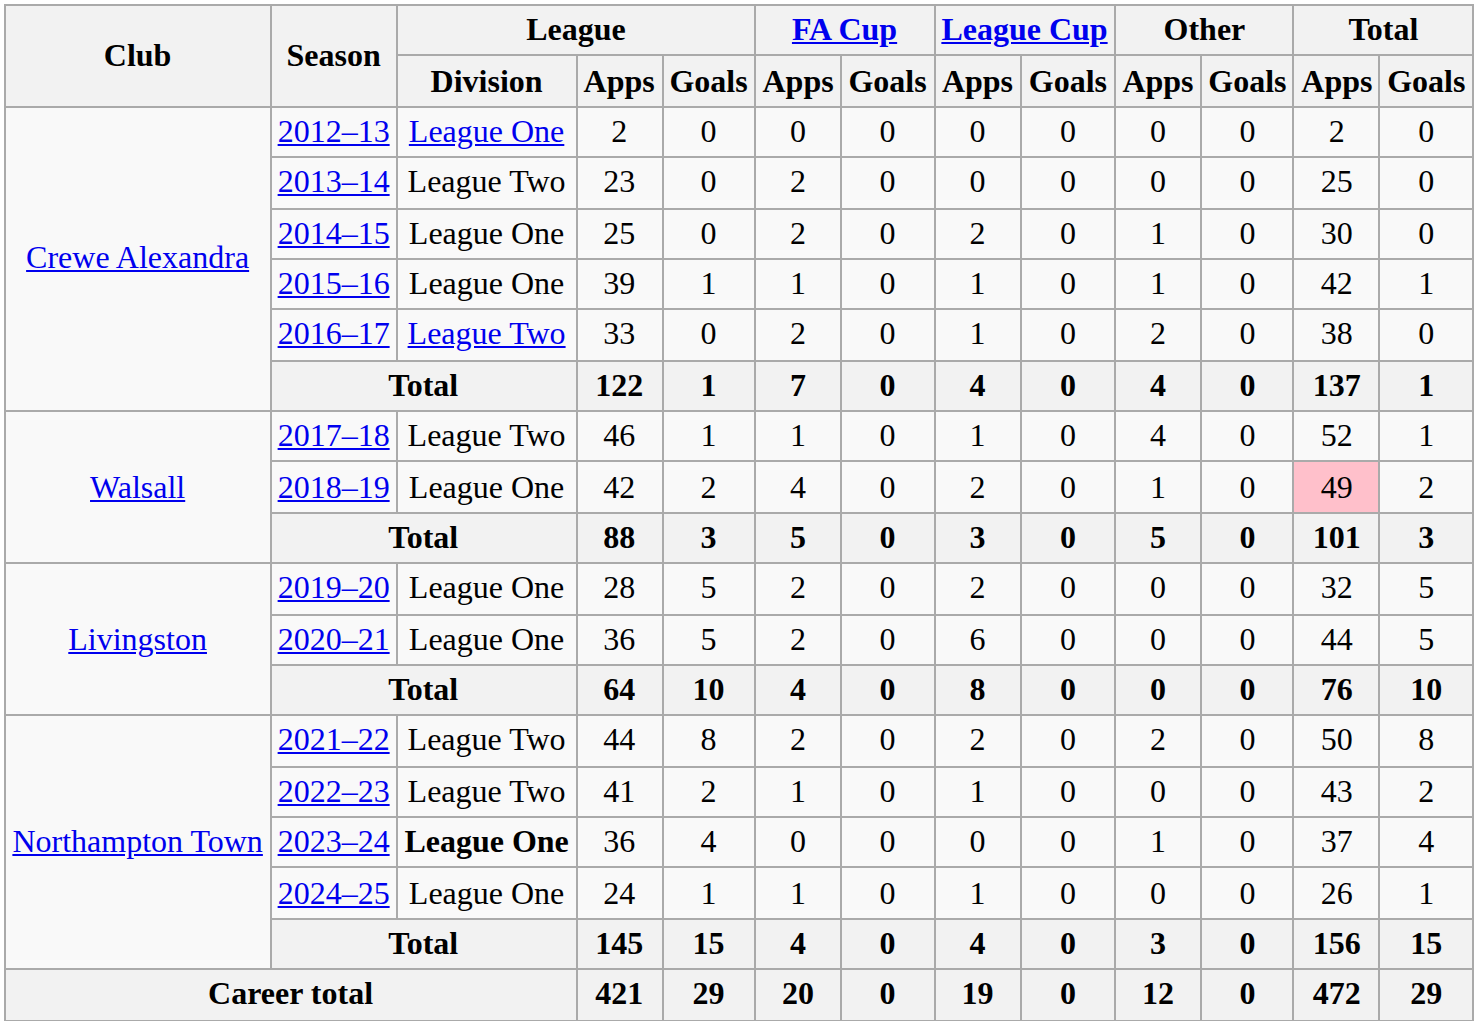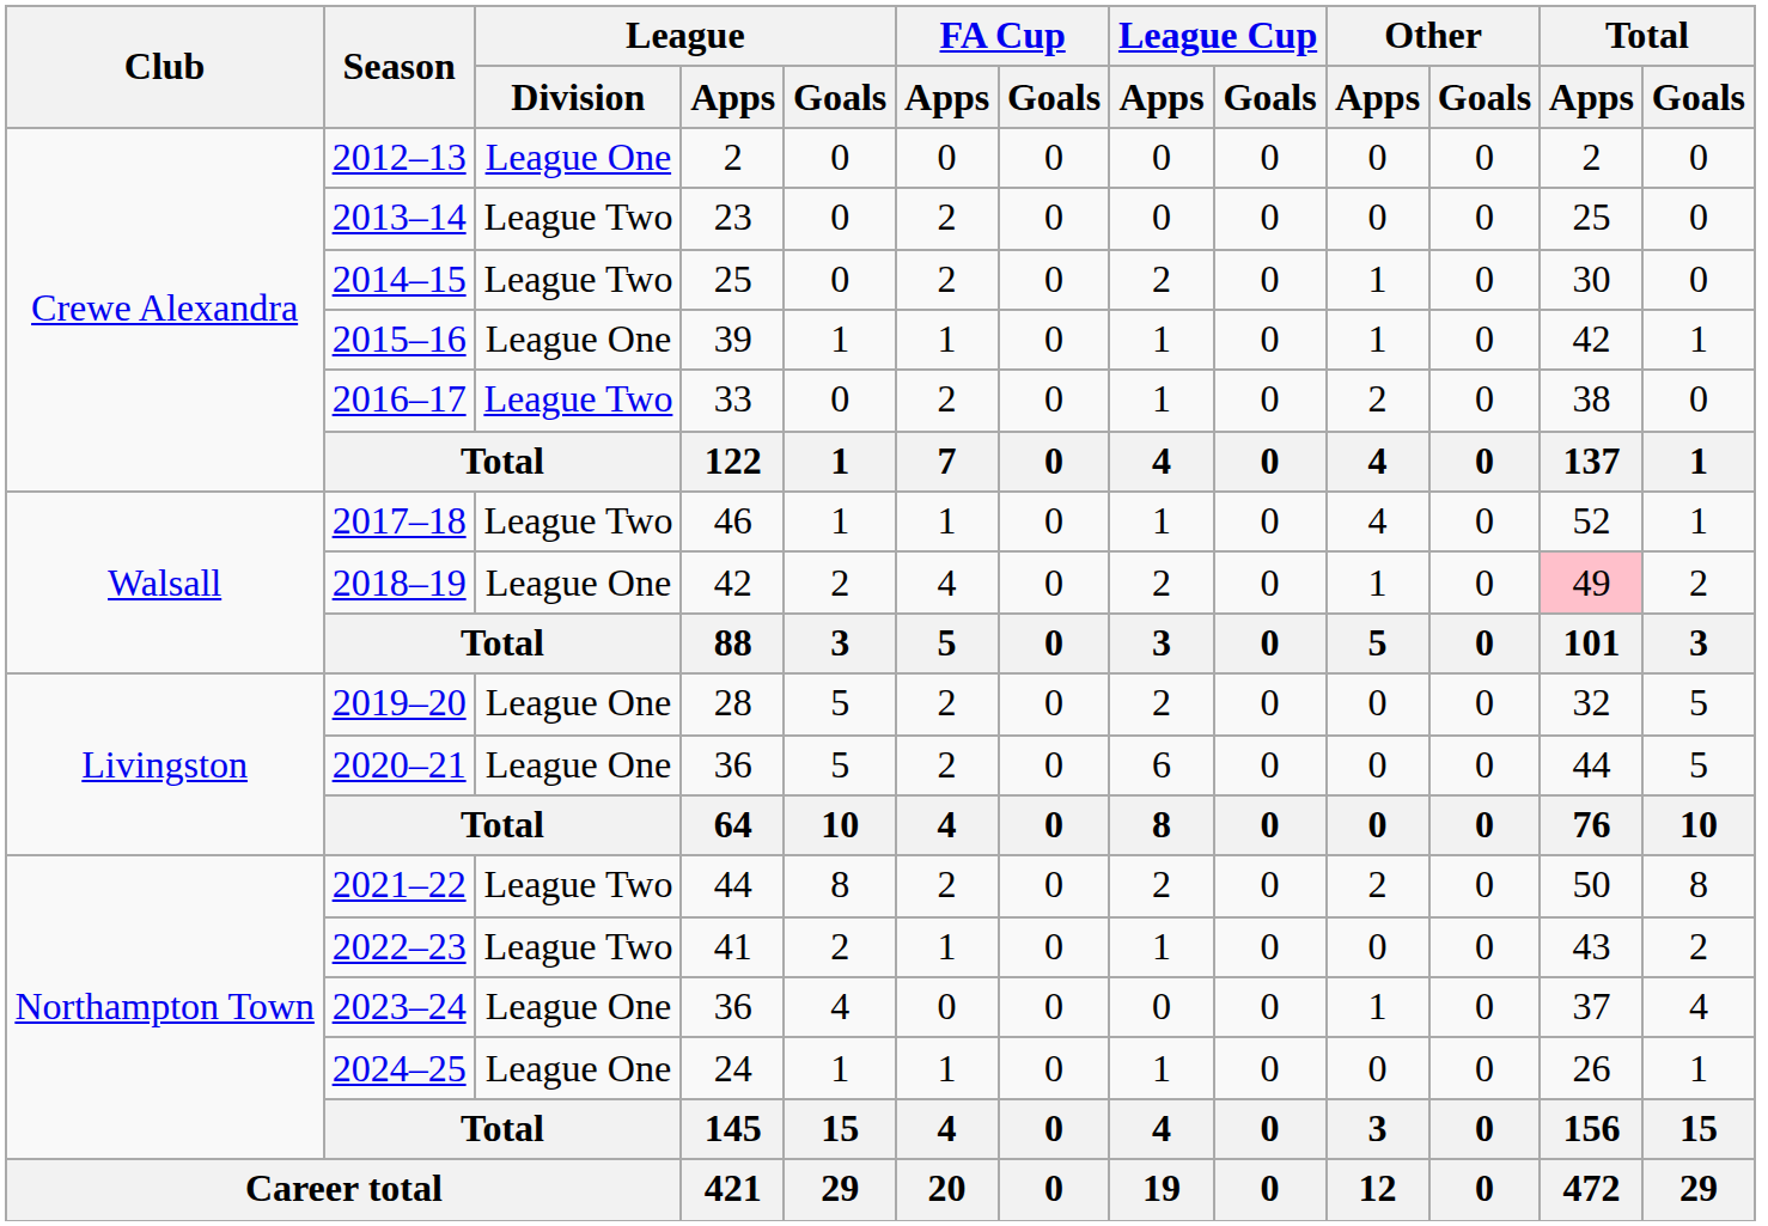 <table class="wikitable" style="text-align:center">
 <tr>
 <th rowspan="2">Club</th>
 <th rowspan="2">Season</th>
 <th colspan="3">League</th>
 <th colspan="2"><a href='#'>FA Cup</a></th>
 <th colspan="2"><a href='#'>League Cup</a></th>
 <th colspan="2">Other</th>
 <th colspan="2">Total</th>
 </tr>
 <tr>
 <th>Division</th>
 <th>Apps</th>
 <th>Goals</th>
 <th>Apps</th>
 <th>Goals</th>
 <th>Apps</th>
 <th>Goals</th>
 <th>Apps</th>
 <th>Goals</th>
 <th>Apps</th>
 <th>Goals</th>
 </tr>
 <tr>
 <td rowspan="6"><a href='#'>Crewe Alexandra</a></td>
 <td><a href='#'>2012–13</a></td>
 <td><a href='#'>League One</a></td>
 <td>2</td>
 <td>0</td>
 <td>0</td>
 <td>0</td>
 <td>0</td>
 <td>0</td>
 <td>0</td>
 <td>0</td>
 <td>2</td>
 <td>0</td>
 </tr>
 <tr>
 <td><a href='#'>2013–14</a></td>
 <td>League Two</td>
 <td>23</td>
 <td>0</td>
 <td>2</td>
 <td>0</td>
 <td>0</td>
 <td>0</td>
 <td>0</td>
 <td>0</td>
 <td>25</td>
 <td>0</td>
 </tr>
 <tr>
 <td><a href='#'>2014–15</a></td>
-<td>League One</td>
+<td>League Two</td>
 <td>25</td>
 <td>0</td>
 <td>2</td>
 <td>0</td>
 <td>2</td>
 <td>0</td>
 <td>1</td>
 <td>0</td>
 <td>30</td>
 <td>0</td>
 </tr>
 <tr>
 <td><a href='#'>2015–16</a></td>
 <td>League One</td>
 <td>39</td>
 <td>1</td>
 <td>1</td>
 <td>0</td>
 <td>1</td>
 <td>0</td>
 <td>1</td>
 <td>0</td>
 <td>42</td>
 <td>1</td>
 </tr>
 <tr>
 <td><a href='#'>2016–17</a></td>
 <td><a href='#'>League Two</a></td>
 <td>33</td>
 <td>0</td>
 <td>2</td>
 <td>0</td>
 <td>1</td>
 <td>0</td>
 <td>2</td>
 <td>0</td>
 <td>38</td>
 <td>0</td>
 </tr>
 <tr>
 <th colspan="2">Total</th>
 <th>122</th>
 <th>1</th>
 <th>7</th>
 <th>0</th>
 <th>4</th>
 <th>0</th>
 <th>4</th>
 <th>0</th>
 <th>137</th>
 <th>1</th>
 </tr>
 <tr>
 <td rowspan="3"><a href='#'>Walsall</a></td>
 <td><a href='#'>2017–18</a></td>
 <td>League Two</td>
 <td>46</td>
 <td>1</td>
 <td>1</td>
 <td>0</td>
 <td>1</td>
 <td>0</td>
 <td>4</td>
 <td>0</td>
 <td>52</td>
 <td>1</td>
 </tr>
 <tr>
 <td><a href='#'>2018–19</a></td>
 <td>League One</td>
 <td>42</td>
 <td>2</td>
 <td>4</td>
 <td>0</td>
 <td>2</td>
 <td>0</td>
 <td>1</td>
 <td>0</td>
 <td style="background: pink;">49</td>
 <td>2</td>
 </tr>
 <tr>
 <th colspan="2">Total</th>
 <th>88</th>
 <th>3</th>
 <th>5</th>
 <th>0</th>
 <th>3</th>
 <th>0</th>
 <th>5</th>
 <th>0</th>
 <th>101</th>
 <th>3</th>
 </tr>
 <tr>
 <td rowspan=3><a href='#'>Livingston</a></td>
 <td><a href='#'>2019–20</a></td>
 <td>League One</td>
 <td>28</td>
 <td>5</td>
 <td>2</td>
 <td>0</td>
 <td>2</td>
 <td>0</td>
 <td>0</td>
 <td>0</td>
 <td>32</td>
 <td>5</td>
 </tr>
 <tr>
 <td><a href='#'>2020–21</a></td>
 <td>League One</td>
 <td>36</td>
 <td>5</td>
 <td>2</td>
 <td>0</td>
 <td>6</td>
 <td>0</td>
 <td>0</td>
 <td>0</td>
 <td>44</td>
 <td>5</td>
 </tr>
 <tr>
 <th colspan=2>Total</th>
 <th>64</th>
 <th>10</th>
 <th>4</th>
 <th>0</th>
 <th>8</th>
 <th>0</th>
 <th>0</th>
 <th>0</th>
 <th>76</th>
 <th>10</th>
 </tr>
 <tr>
 <td rowspan=5><a href='#'>Northampton Town</a></td>
 <td><a href='#'>2021–22</a></td>
 <td>League Two</td>
 <td>44</td>
 <td>8</td>
 <td>2</td>
 <td>0</td>
 <td>2</td>
 <td>0</td>
 <td>2</td>
 <td>0</td>
 <td>50</td>
 <td>8</td>
 </tr>
 <tr>
 <td><a href='#'>2022–23</a></td>
 <td>League Two</td>
 <td>41</td>
 <td>2</td>
 <td>1</td>
 <td>0</td>
 <td>1</td>
 <td>0</td>
 <td>0</td>
 <td>0</td>
 <td>43</td>
 <td>2</td>
 </tr>
 <tr>
 <td><a href='#'>2023–24</a></td>
-<td><strong>League One</strong></td>
+<td>League One</td>
 <td>36</td>
 <td>4</td>
 <td>0</td>
 <td>0</td>
 <td>0</td>
 <td>0</td>
 <td>1</td>
 <td>0</td>
 <td>37</td>
 <td>4</td>
 </tr>
 <tr>
 <td><a href='#'>2024–25</a></td>
 <td>League One</td>
 <td>24</td>
 <td>1</td>
 <td>1</td>
 <td>0</td>
 <td>1</td>
 <td>0</td>
 <td>0</td>
 <td>0</td>
 <td>26</td>
 <td>1</td>
 </tr>
 <tr>
 <th colspan=2>Total</th>
 <th>145</th>
 <th>15</th>
 <th>4</th>
 <th>0</th>
 <th>4</th>
 <th>0</th>
 <th>3</th>
 <th>0</th>
 <th>156</th>
 <th>15</th>
 </tr>
 <tr>
 <th colspan="3">Career total</th>
 <th>421</th>
 <th>29</th>
 <th>20</th>
 <th>0</th>
 <th>19</th>
 <th>0</th>
 <th>12</th>
 <th>0</th>
 <th>472</th>
 <th>29</th>
 </tr>
 </table>
